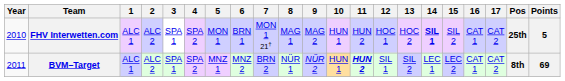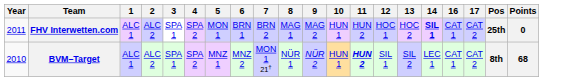 <table class="wikitable" style="text-align:center; font-size:85%">
 <tr>
 <th>Year</th>
 <th>Team</th>
 <th>1</th>
 <th>2</th>
 <th>3</th>
 <th>4</th>
 <th>5</th>
 <th>6</th>
 <th>7</th>
 <th>8</th>
 <th>9</th>
 <th>10</th>
 <th>11</th>
 <th>12</th>
 <th>13</th>
 <th>14</th>
-<th>15</th>
 <th>16</th>
 <th>17</th>
 <th>Pos</th>
 <th>Points</th>
 </tr>
 <tr>
-<td><a href='#'>2010</a></td>
+<td><a href='#'>2011</a></td>
 <th nowrap><a href='#'>FHV Interwetten.com</a></th>
 <td style="background:#EFCFFF;"><a href='#'>ALC<br>1</a><br></td>
 <td style="background:#CFCFFF;"><a href='#'>ALC<br>2</a><br></td>
 <td style="background:#FFFFFF;"><a href='#'>SPA<br>1</a><br></td>
 <td style="background:#EFCFFF;"><a href='#'>SPA<br>2</a><br></td>
 <td style="background:#CFCFFF;"><a href='#'>MON<br>1</a><br></td>
 <td style="background:#CFCFFF;"><a href='#'>BRN<br>1</a><br></td>
-<td style="background:#CFCFFF;"><a href='#'>MON<br>1</a><br><small>21<sup>†</sup></small></td>
+<td style="background:#CFCFFF;"><a href='#'>BRN<br>2</a><br></td>
 <td style="background:#CFCFFF;"><a href='#'>MAG<br>1</a><br></td>
 <td style="background:#CFCFFF;"><a href='#'>MAG<br>2</a><br></td>
 <td style="background:#EFCFFF;"><a href='#'>HUN<br>1</a><br></td>
 <td style="background:#CFCFFF;"><a href='#'>HUN<br>2</a><br></td>
 <td style="background:#CFCFFF;"><a href='#'>HOC<br>1</a><br></td>
 <td style="background:#EFCFFF;"><a href='#'>HOC<br>2</a><br></td>
 <td style="background:#EFCFFF;"><strong><a href='#'>SIL<br>1</a><br></strong></td>
-<td style="background:#EFCFFF;"><a href='#'>SIL<br>2</a><br></td>
 <td style="background:#CFCFFF;"><a href='#'>CAT<br>1</a><br></td>
 <td style="background:#CFCFFF;"><a href='#'>CAT<br>2</a><br></td>
 <th>25th</th>
-<th>5</th>
+<th>0</th>
 </tr>
 <tr>
-<td><a href='#'>2011</a></td>
+<td><a href='#'>2010</a></td>
 <th nowrap><a href='#'>BVM–Target</a></th>
 <td style="background:#CFCFFF;"><a href='#'>ALC<br>1</a><br></td>
 <td style="background:#DFFFDF;"><a href='#'>ALC<br>2</a><br></td>
 <td style="background:#DFFFDF;"><a href='#'>SPA<br>1</a><br></td>
 <td style="background:#EFCFFF;"><a href='#'>SPA<br>2</a><br></td>
 <td style="background:#EFCFFF;"><a href='#'>MNZ<br>1</a><br></td>
 <td style="background:#DFFFDF;"><a href='#'>MNZ<br>2</a><br></td>
-<td style="background:#CFCFFF;"><a href='#'>BRN<br>2</a><br></td>
+<td style="background:#CFCFFF;"><a href='#'>MON<br>1</a><br><small>21<sup>†</sup></small></td>
 <td style="background:#DFFFDF;"><a href='#'>NÜR<br>1</a><br></td>
 <td style="background:#CFCFFF;"><em><a href='#'>NÜR<br>2</a></em><br></td>
 <td style="background:#FFDF9F;"><a href='#'>HUN<br>1</a><br></td>
 <td style="background:#DFFFDF;"><strong><em><a href='#'>HUN<br>2</a></em></strong><br></td>
 <td style="background:#DFFFDF;"><a href='#'>SIL<br>1</a><br></td>
 <td style="background:#CFCFFF;"><a href='#'>SIL<br>2</a><br></td>
 <td style="background:#DFFFDF;"><a href='#'>LEC<br>1</a><br></td>
-<td style="background:#CFCFFF;"><a href='#'>LEC<br>2</a><br></td>
 <td style="background:#DFFFDF;"><a href='#'>CAT<br>1</a><br></td>
 <td style="background:#DFFFDF;"><a href='#'>CAT<br>2</a><br></td>
 <th>8th</th>
-<th>69</th>
+<th>68</th>
 </tr>
 </table>
